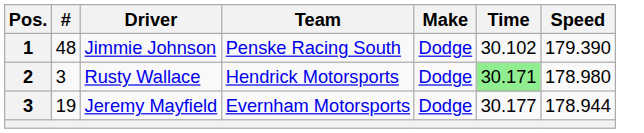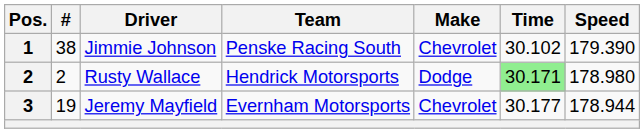 <table class="wikitable" style="font-size:95%">
 <tr>
 <th>Pos.</th>
 <th>#</th>
 <th>Driver</th>
 <th>Team</th>
 <th>Make</th>
 <th>Time</th>
 <th>Speed</th>
 </tr>
 <tr>
 <th>1</th>
-<td>48</td>
+<td>38</td>
 <td><a href='#'>Jimmie Johnson</a></td>
 <td><a href='#'>Penske Racing South</a></td>
-<td><a href='#'>Dodge</a></td>
+<td><a href='#'>Chevrolet</a></td>
 <td>30.102</td>
 <td>179.390</td>
 </tr>
 <tr>
 <th>2</th>
-<td>3</td>
+<td>2</td>
 <td><a href='#'>Rusty Wallace</a></td>
 <td><a href='#'>Hendrick Motorsports</a></td>
 <td><a href='#'>Dodge</a></td>
 <td style="background: lightgreen;">30.171</td>
 <td>178.980</td>
 </tr>
 <tr>
 <th>3</th>
 <td>19</td>
 <td><a href='#'>Jeremy Mayfield</a></td>
 <td><a href='#'>Evernham Motorsports</a></td>
-<td><a href='#'>Dodge</a></td>
+<td><a href='#'>Chevrolet</a></td>
 <td>30.177</td>
 <td>178.944</td>
 </tr>
 <tr>
 <th colspan="7"></th>
 </tr>
 </table>
